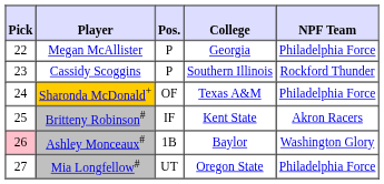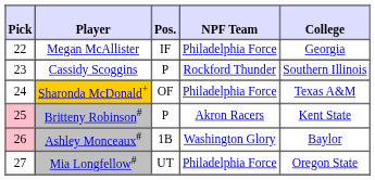 <table style="text-align: center" border="1" cellpadding="3" cellspacing="0">
 <tr>
 <th style="background:#ddf;"><br>Pick</th>
 <th style="background:#ddf;"><br>Player</th>
 <th style="background:#ddf;"><br>Pos.</th>
+<th style="background:#ddf;"><br>NPF Team</th>
 <th style="background:#ddf;"><br>College</th>
-<th style="background:#ddf;"><br>NPF Team</th>
 </tr>
 <tr>
 <td>22</td>
 <td><a href='#'>Megan McAllister</a></td>
-<td>P</td>
+<td>IF</td>
+<td><a href='#'>Philadelphia Force</a></td>
 <td><a href='#'>Georgia</a></td>
-<td><a href='#'>Philadelphia Force</a></td>
 </tr>
 <tr>
 <td>23</td>
 <td><a href='#'>Cassidy Scoggins</a></td>
 <td>P</td>
+<td><a href='#'>Rockford Thunder</a></td>
 <td><a href='#'>Southern Illinois</a></td>
-<td><a href='#'>Rockford Thunder</a></td>
 </tr>
 <tr>
 <td>24</td>
 <td style="background:#FFCC00;"><a href='#'>Sharonda McDonald</a><sup>+</sup></td>
 <td>OF</td>
+<td><a href='#'>Philadelphia Force</a></td>
 <td><a href='#'>Texas A&M</a></td>
-<td><a href='#'>Philadelphia Force</a></td>
 </tr>
 <tr>
-<td>25</td>
+<td style="background: pink;">25</td>
 <td style="background:#C0C0C0;"><a href='#'>Britteny Robinson</a><sup>#</sup></td>
-<td>IF</td>
+<td>P</td>
+<td><a href='#'>Akron Racers</a></td>
 <td><a href='#'>Kent State</a></td>
-<td><a href='#'>Akron Racers</a></td>
 </tr>
 <tr>
 <td style="background: pink;">26</td>
 <td style="background:#C0C0C0;"><a href='#'>Ashley Monceaux</a><sup>#</sup></td>
 <td>1B</td>
+<td><a href='#'>Washington Glory</a></td>
 <td><a href='#'>Baylor</a></td>
-<td><a href='#'>Washington Glory</a></td>
 </tr>
 <tr>
 <td>27</td>
 <td style="background:#C0C0C0;"><a href='#'>Mia Longfellow</a><sup>#</sup></td>
 <td>UT</td>
+<td><a href='#'>Philadelphia Force</a></td>
 <td><a href='#'>Oregon State</a></td>
-<td><a href='#'>Philadelphia Force</a></td>
 </tr>
 </table>
